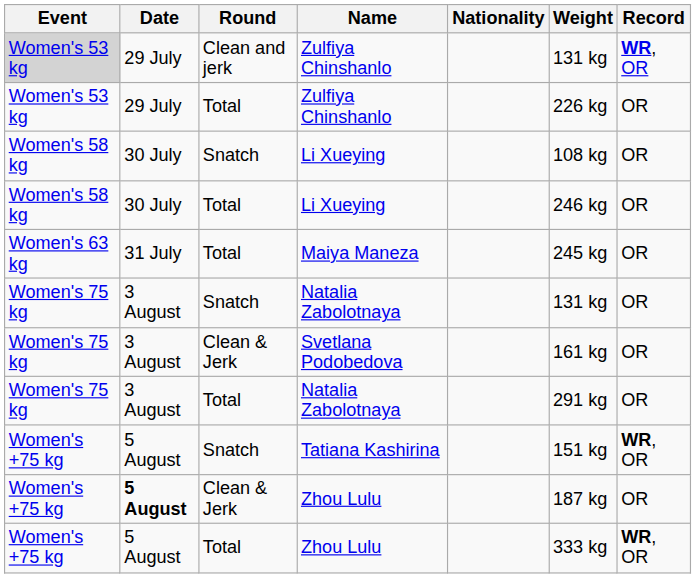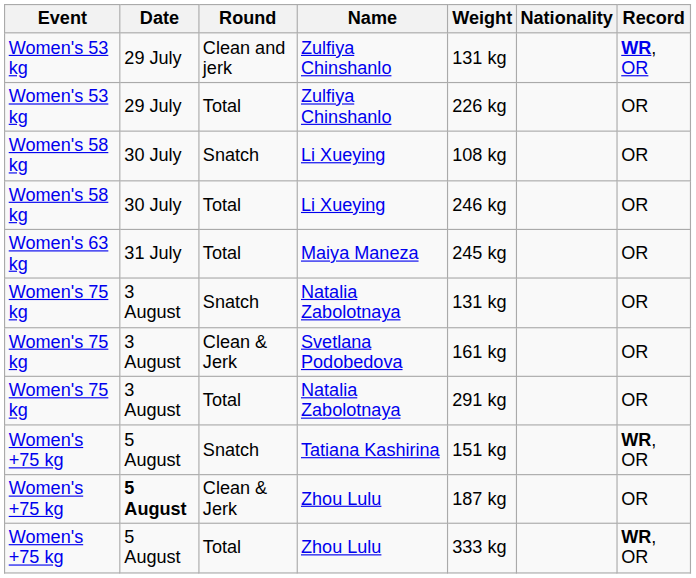 <table class="wikitable sortable" border="1">
 <tr>
 <th scope="col" class="unsortable">Event</th>
 <th ! scope="col" class="unsortable">Date</th>
 <th scope="col" class="unsortable">Round</th>
 <th scope="col" class="unsortable">Name</th>
+<th scope="col" class="unsortable">Weight</th>
 <th scope="col" class="unsortable">Nationality</th>
-<th scope="col" class="unsortable">Weight</th>
 <th scope="col" class="unsortable">Record</th>
 </tr>
 <tr>
-<td style="background: lightgrey;"><a href='#'>Women's 53 kg</a></td>
+<td><a href='#'>Women's 53 kg</a></td>
 <td>29 July</td>
 <td>Clean and jerk</td>
 <td><a href='#'>Zulfiya Chinshanlo</a></td>
+<td>131 kg</td>
 <td align=left></td>
-<td>131 kg</td>
 <td><strong><a href='#'>WR</a></strong>, <a href='#'>OR</a></td>
 </tr>
 <tr>
 <td><a href='#'>Women's 53 kg</a></td>
 <td>29 July</td>
 <td>Total</td>
 <td><a href='#'>Zulfiya Chinshanlo</a></td>
+<td>226 kg</td>
 <td align=left></td>
-<td>226 kg</td>
 <td>OR</td>
 </tr>
 <tr>
 <td><a href='#'>Women's 58 kg</a></td>
 <td>30 July</td>
 <td>Snatch</td>
 <td><a href='#'>Li Xueying</a></td>
+<td>108 kg</td>
 <td align=left></td>
-<td>108 kg</td>
 <td>OR</td>
 </tr>
 <tr>
 <td><a href='#'>Women's 58 kg</a></td>
 <td>30 July</td>
 <td>Total</td>
 <td><a href='#'>Li Xueying</a></td>
+<td>246 kg</td>
 <td align=left></td>
-<td>246 kg</td>
 <td>OR</td>
 </tr>
 <tr>
 <td><a href='#'>Women's 63 kg</a></td>
 <td>31 July</td>
 <td>Total</td>
 <td><a href='#'>Maiya Maneza</a></td>
+<td>245 kg</td>
 <td align=left></td>
-<td>245 kg</td>
 <td>OR</td>
 </tr>
 <tr>
 <td><a href='#'>Women's 75 kg</a></td>
 <td>3 August</td>
 <td>Snatch</td>
 <td><a href='#'>Natalia Zabolotnaya</a></td>
+<td>131 kg</td>
 <td align=left></td>
-<td>131 kg</td>
 <td>OR</td>
 </tr>
 <tr>
 <td><a href='#'>Women's 75 kg</a></td>
 <td>3 August</td>
 <td>Clean & Jerk</td>
 <td><a href='#'>Svetlana Podobedova</a></td>
+<td>161 kg</td>
 <td align=left></td>
-<td>161 kg</td>
 <td>OR</td>
 </tr>
 <tr>
 <td><a href='#'>Women's 75 kg</a></td>
 <td>3 August</td>
 <td>Total</td>
 <td><a href='#'>Natalia Zabolotnaya</a></td>
+<td>291 kg</td>
 <td align=left></td>
-<td>291 kg</td>
 <td>OR</td>
 </tr>
 <tr>
 <td><a href='#'>Women's +75 kg</a></td>
 <td>5 August</td>
 <td>Snatch</td>
 <td><a href='#'>Tatiana Kashirina</a></td>
+<td>151 kg</td>
 <td align=left></td>
-<td>151 kg</td>
 <td><strong>WR</strong>, OR</td>
 </tr>
 <tr>
 <td><a href='#'>Women's +75 kg</a></td>
 <td><strong>5 August</strong></td>
 <td>Clean & Jerk</td>
 <td><a href='#'>Zhou Lulu</a></td>
+<td>187 kg</td>
 <td align=left></td>
-<td>187 kg</td>
 <td>OR</td>
 </tr>
 <tr>
 <td><a href='#'>Women's +75 kg</a></td>
 <td>5 August</td>
 <td>Total</td>
 <td><a href='#'>Zhou Lulu</a></td>
+<td>333 kg</td>
 <td align=left></td>
-<td>333 kg</td>
 <td><strong>WR</strong>, OR</td>
 </tr>
 </table>
